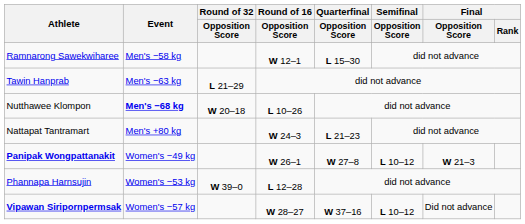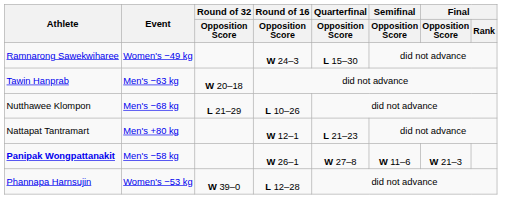 <table class=wikitable style=font-size:90%;text-align:center>
 <tr>
 <th rowspan=2>Athlete</th>
 <th rowspan=2>Event</th>
 <th>Round of 32</th>
 <th>Round of 16</th>
 <th>Quarterfinal</th>
 <th>Semifinal</th>
 <th colspan=2>Final</th>
 </tr>
 <tr style=font-size:95%>
 <th>Opposition<br>Score</th>
 <th>Opposition<br>Score</th>
 <th>Opposition<br>Score</th>
 <th>Opposition<br>Score</th>
 <th>Opposition<br>Score</th>
 <th>Rank</th>
 </tr>
 <tr>
 <td align=left><a href='#'>Ramnarong Sawekwiharee</a></td>
-<td align=left><a href='#'>Men's −58 kg</a></td>
+<td align=left><a href='#'>Women's −49 kg</a></td>
 <td></td>
-<td> <br><strong>W</strong> 12–1</td>
+<td> <br><strong>W</strong> 24–3</td>
 <td> <br><strong>L</strong> 15–30</td>
 <td colspan=3>did not advance</td>
 </tr>
 <tr>
 <td align=left><a href='#'>Tawin Hanprab</a></td>
 <td align=left><a href='#'>Men's −63 kg</a></td>
-<td> <br><strong>L</strong> 21–29</td>
+<td><br><strong>W</strong> 20–18</td>
 <td colspan=5>did not advance</td>
 </tr>
 <tr>
 <td align=left>Nutthawee Klompon</td>
-<td align=left><strong><a href='#'>Men's −68 kg</a></strong></td>
-<td><br><strong>W</strong> 20–18</td>
+<td align=left><a href='#'>Men's −68 kg</a></td>
+<td> <br><strong>L</strong> 21–29</td>
 <td> <br><strong>L</strong> 10–26</td>
 <td colspan=4>did not advance</td>
 </tr>
 <tr>
 <td align=left>Nattapat Tantramart</td>
 <td align=left><a href='#'>Men's +80 kg</a></td>
 <td></td>
-<td> <br><strong>W</strong> 24–3</td>
+<td> <br><strong>W</strong> 12–1</td>
 <td> <br><strong>L</strong> 21–23</td>
 <td colspan=3>did not advance</td>
 </tr>
 <tr>
 <td align=left><strong><a href='#'>Panipak Wongpattanakit</a></strong></td>
-<td align=left><a href='#'>Women's −49 kg</a></td>
+<td align=left><a href='#'>Men's −58 kg</a></td>
 <td></td>
 <td> <br><strong>W</strong> 26–1</td>
 <td> <br><strong>W</strong> 27–8</td>
-<td> <br><strong>L</strong> 10–12</td>
+<td> <br><strong>W</strong> 11–6</td>
 <td> <br><strong>W</strong> 21–3</td>
 <td></td>
 </tr>
 <tr>
 <td align=left><a href='#'>Phannapa Harnsujin</a></td>
 <td align=left><a href='#'>Women's −53 kg</a></td>
 <td> <br><strong>W</strong> 39–0</td>
 <td> <br><strong>L</strong> 12–28</td>
 <td colspan=4>did not advance</td>
 </tr>
-<tr>
-<td align=left><strong><a href='#'>Vipawan Siripornpermsak</a></strong></td>
-<td align=left><a href='#'>Women's −57 kg</a></td>
-<td></td>
-<td> <br><strong>W</strong> 28–27</td>
-<td> <br><strong>W</strong> 37–16</td>
-<td> <br><strong>L</strong> 10–12</td>
-<td>Did not advance</td>
-<td></td>
-</tr>
 </table>
